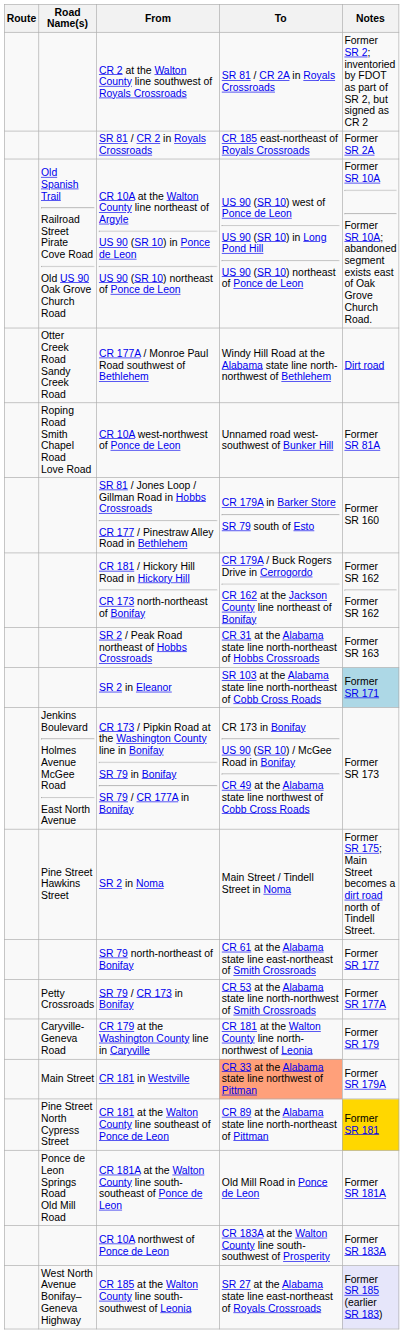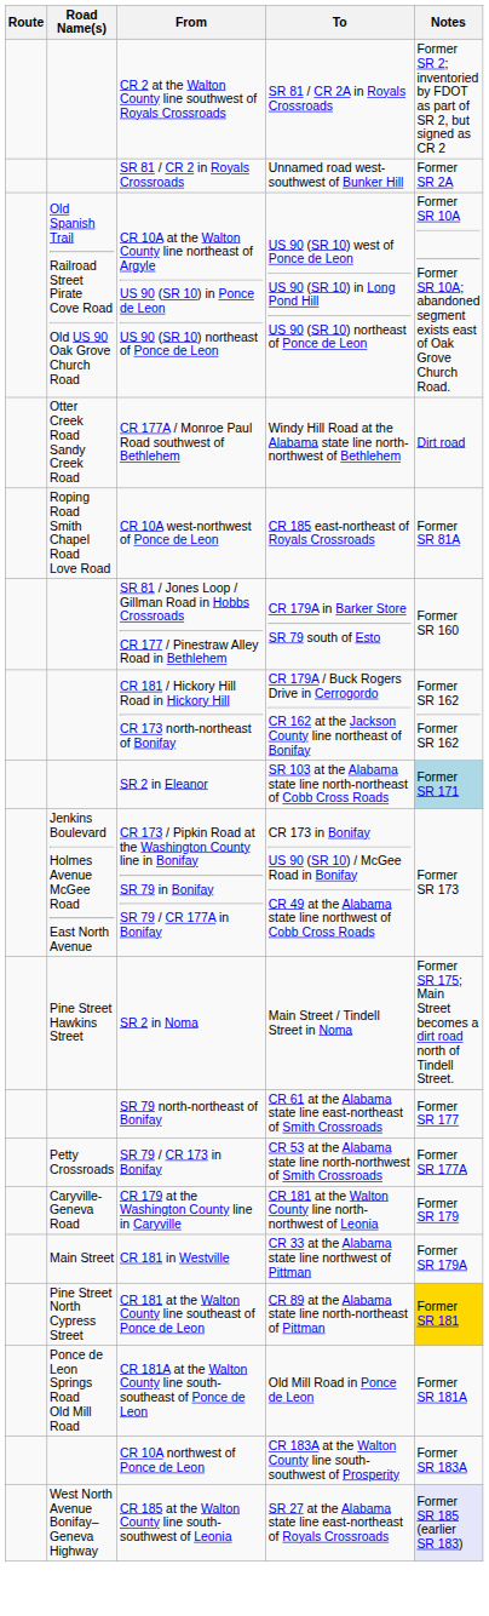 <table class="wikitable">
 <tr>
 <th>Route</th>
 <th>Road Name(s)</th>
 <th width=200px>From</th>
 <th width=200px>To</th>
 <th>Notes</th>
 </tr>
 <tr>
 <td></td>
 <td></td>
 <td><a href='#'>CR 2</a> at the <a href='#'>Walton County</a> line southwest of <a href='#'>Royals Crossroads</a></td>
 <td><a href='#'>SR 81</a> / <a href='#'>CR 2A</a> in <a href='#'>Royals Crossroads</a></td>
 <td>Former <a href='#'>SR 2</a>; inventoried by FDOT as part of SR 2, but signed as CR 2</td>
 </tr>
 <tr>
 <td></td>
 <td></td>
 <td><a href='#'>SR 81</a> / <a href='#'>CR 2</a> in <a href='#'>Royals Crossroads</a></td>
-<td><a href='#'>CR 185</a> east-northeast of <a href='#'>Royals Crossroads</a></td>
+<td>Unnamed road west-southwest of <a href='#'>Bunker Hill</a></td>
 <td>Former <a href='#'>SR 2A</a></td>
 </tr>
 <tr>
 <td></td>
 <td><a href='#'>Old Spanish Trail</a><hr>Railroad Street<br>Pirate Cove Road<hr>Old <a href='#'>US 90</a><br>Oak Grove Church Road</td>
 <td><a href='#'>CR 10A</a> at the <a href='#'>Walton County</a> line northeast of <a href='#'>Argyle</a><hr><a href='#'>US 90</a> (<a href='#'>SR 10</a>) in <a href='#'>Ponce de Leon</a><hr><a href='#'>US 90</a> (<a href='#'>SR 10</a>) northeast of <a href='#'>Ponce de Leon</a></td>
 <td><a href='#'>US 90</a> (<a href='#'>SR 10</a>) west of <a href='#'>Ponce de Leon</a><hr><a href='#'>US 90</a> (<a href='#'>SR 10</a>) in <a href='#'>Long Pond Hill</a><hr><a href='#'>US 90</a> (<a href='#'>SR 10</a>) northeast of <a href='#'>Ponce de Leon</a></td>
 <td>Former <a href='#'>SR 10A</a><hr><br><hr>Former <a href='#'>SR 10A</a>; abandoned segment exists east of Oak Grove Church Road.</td>
 </tr>
 <tr>
 <td></td>
 <td>Otter Creek Road<br>Sandy Creek Road</td>
 <td><a href='#'>CR 177A</a> / Monroe Paul Road southwest of <a href='#'>Bethlehem</a></td>
 <td>Windy Hill Road at the <a href='#'>Alabama</a> state line north-northwest of <a href='#'>Bethlehem</a></td>
 <td><a href='#'>Dirt road</a></td>
 </tr>
 <tr>
 <td></td>
 <td>Roping Road<br>Smith Chapel Road<br>Love Road</td>
 <td><a href='#'>CR 10A</a> west-northwest of <a href='#'>Ponce de Leon</a></td>
-<td>Unnamed road west-southwest of <a href='#'>Bunker Hill</a></td>
+<td><a href='#'>CR 185</a> east-northeast of <a href='#'>Royals Crossroads</a></td>
 <td>Former <a href='#'>SR 81A</a></td>
 </tr>
 <tr>
 <td></td>
 <td></td>
 <td><a href='#'>SR 81</a> / Jones Loop / Gillman Road in <a href='#'>Hobbs Crossroads</a><hr><a href='#'>CR 177</a> / Pinestraw Alley Road in <a href='#'>Bethlehem</a></td>
 <td><a href='#'>CR 179A</a> in <a href='#'>Barker Store</a><hr><a href='#'>SR 79</a> south of <a href='#'>Esto</a></td>
 <td>Former SR 160</td>
 </tr>
 <tr>
 <td></td>
 <td></td>
 <td><a href='#'>CR 181</a> / Hickory Hill Road in <a href='#'>Hickory Hill</a><hr><a href='#'>CR 173</a> north-northeast of <a href='#'>Bonifay</a></td>
 <td><a href='#'>CR 179A</a> / Buck Rogers Drive in <a href='#'>Cerrogordo</a><hr><a href='#'>CR 162</a> at the <a href='#'>Jackson County</a> line northeast of <a href='#'>Bonifay</a></td>
 <td>Former SR 162<hr>Former SR 162</td>
-</tr>
-<tr>
-<td></td>
-<td></td>
-<td><a href='#'>SR 2</a> / Peak Road northeast of <a href='#'>Hobbs Crossroads</a></td>
-<td><a href='#'>CR 31</a> at the <a href='#'>Alabama</a> state line north-northeast of <a href='#'>Hobbs Crossroads</a></td>
-<td>Former SR 163</td>
 </tr>
 <tr>
 <td></td>
 <td></td>
 <td><a href='#'>SR 2</a> in <a href='#'>Eleanor</a></td>
 <td><a href='#'>SR 103</a> at the <a href='#'>Alabama</a> state line north-northeast of <a href='#'>Cobb Cross Roads</a></td>
 <td style="background: lightblue;">Former <a href='#'>SR 171</a></td>
 </tr>
 <tr>
 <td></td>
 <td>Jenkins Boulevard<hr>Holmes Avenue<br>McGee Road<hr>East North Avenue</td>
 <td><a href='#'>CR 173</a> / Pipkin Road at the <a href='#'>Washington County</a> line in <a href='#'>Bonifay</a><hr><a href='#'>SR 79</a> in <a href='#'>Bonifay</a><hr><a href='#'>SR 79</a> / <a href='#'>CR 177A</a> in <a href='#'>Bonifay</a></td>
 <td>CR 173 in <a href='#'>Bonifay</a><hr><a href='#'>US 90</a> (<a href='#'>SR 10</a>) / McGee Road in <a href='#'>Bonifay</a><hr><a href='#'>CR 49</a> at the <a href='#'>Alabama</a> state line northwest of <a href='#'>Cobb Cross Roads</a></td>
 <td>Former SR 173</td>
 </tr>
 <tr>
 <td></td>
 <td>Pine Street<br>Hawkins Street<br></td>
 <td><a href='#'>SR 2</a> in <a href='#'>Noma</a></td>
 <td>Main Street / Tindell Street in <a href='#'>Noma</a></td>
 <td>Former <a href='#'>SR 175</a>; Main Street becomes a <a href='#'>dirt road</a> north of Tindell Street.</td>
 </tr>
 <tr>
 <td></td>
 <td></td>
 <td><a href='#'>SR 79</a> north-northeast of <a href='#'>Bonifay</a></td>
 <td><a href='#'>CR 61</a> at the <a href='#'>Alabama</a> state line east-northeast of <a href='#'>Smith Crossroads</a></td>
 <td>Former <a href='#'>SR 177</a></td>
 </tr>
 <tr>
 <td></td>
 <td>Petty Crossroads</td>
 <td><a href='#'>SR 79</a> / <a href='#'>CR 173</a> in <a href='#'>Bonifay</a></td>
 <td><a href='#'>CR 53</a> at the <a href='#'>Alabama</a> state line north-northwest of <a href='#'>Smith Crossroads</a></td>
 <td>Former <a href='#'>SR 177A</a></td>
 </tr>
 <tr>
 <td></td>
 <td>Caryville-Geneva Road</td>
 <td><a href='#'>CR 179</a> at the <a href='#'>Washington County</a> line in <a href='#'>Caryville</a></td>
 <td><a href='#'>CR 181</a> at the <a href='#'>Walton County</a> line north-northwest of <a href='#'>Leonia</a></td>
 <td>Former <a href='#'>SR 179</a></td>
 </tr>
 <tr>
 <td></td>
 <td>Main Street</td>
 <td><a href='#'>CR 181</a> in <a href='#'>Westville</a></td>
-<td style="background: lightsalmon;"><a href='#'>CR 33</a> at the <a href='#'>Alabama</a> state line northwest of <a href='#'>Pittman</a></td>
+<td><a href='#'>CR 33</a> at the <a href='#'>Alabama</a> state line northwest of <a href='#'>Pittman</a></td>
 <td>Former <a href='#'>SR 179A</a></td>
 </tr>
 <tr>
 <td></td>
 <td>Pine Street<br>North Cypress Street</td>
 <td><a href='#'>CR 181</a> at the <a href='#'>Walton County</a> line southeast of <a href='#'>Ponce de Leon</a></td>
 <td><a href='#'>CR 89</a> at the <a href='#'>Alabama</a> state line north-northeast of <a href='#'>Pittman</a></td>
 <td style="background: gold;">Former <a href='#'>SR 181</a></td>
 </tr>
 <tr>
 <td></td>
 <td>Ponce de Leon Springs Road<br>Old Mill Road</td>
 <td><a href='#'>CR 181A</a> at the <a href='#'>Walton County</a> line south-southeast of <a href='#'>Ponce de Leon</a></td>
 <td>Old Mill Road in <a href='#'>Ponce de Leon</a></td>
 <td>Former <a href='#'>SR 181A</a></td>
 </tr>
 <tr>
 <td></td>
 <td></td>
 <td><a href='#'>CR 10A</a> northwest of <a href='#'>Ponce de Leon</a></td>
 <td><a href='#'>CR 183A</a> at the <a href='#'>Walton County</a> line south-southwest of <a href='#'>Prosperity</a></td>
 <td>Former <a href='#'>SR 183A</a></td>
 </tr>
 <tr>
 <td></td>
 <td>West North Avenue<br>Bonifay–Geneva Highway</td>
 <td><a href='#'>CR 185</a> at the <a href='#'>Walton County</a> line south-southwest of <a href='#'>Leonia</a></td>
 <td><a href='#'>SR 27</a> at the <a href='#'>Alabama</a> state line east-northeast of <a href='#'>Royals Crossroads</a></td>
 <td style="background: lavender;">Former <a href='#'>SR 185</a> (earlier <a href='#'>SR 183</a>)</td>
 </tr>
 </table>
